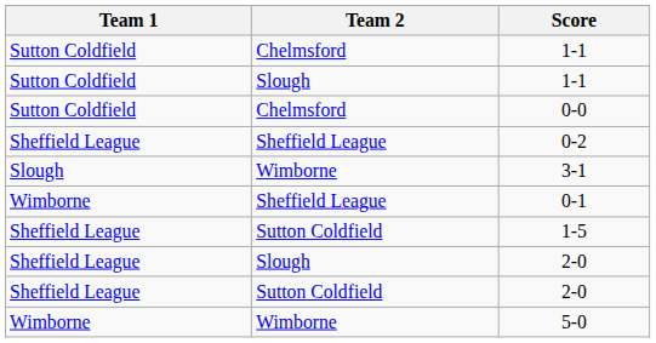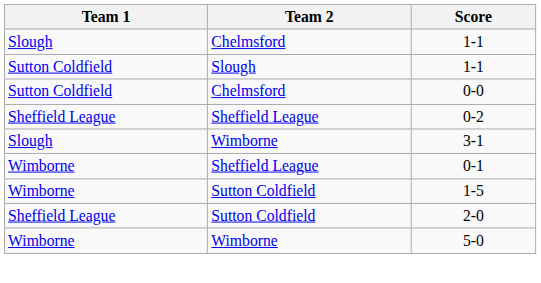 <table class="wikitable" style="font-size: 100%">
 <tr>
 <th width=200>Team 1</th>
 <th width=200>Team 2</th>
 <th width=120>Score</th>
 </tr>
 <tr>
-<td><a href='#'>Sutton Coldfield</a></td>
+<td><a href='#'>Slough</a></td>
 <td><a href='#'>Chelmsford</a></td>
 <td align=center>1-1</td>
 </tr>
 <tr>
 <td><a href='#'>Sutton Coldfield</a></td>
 <td><a href='#'>Slough</a></td>
 <td align=center>1-1</td>
 </tr>
 <tr>
 <td><a href='#'>Sutton Coldfield</a></td>
 <td><a href='#'>Chelmsford</a></td>
 <td align=center>0-0</td>
 </tr>
 <tr>
 <td><a href='#'>Sheffield League</a></td>
 <td><a href='#'>Sheffield League</a></td>
 <td align=center>0-2</td>
 </tr>
 <tr>
 <td><a href='#'>Slough</a></td>
 <td><a href='#'>Wimborne</a></td>
 <td align=center>3-1</td>
 </tr>
 <tr>
 <td><a href='#'>Wimborne</a></td>
 <td><a href='#'>Sheffield League</a></td>
 <td align=center>0-1</td>
 </tr>
 <tr>
-<td><a href='#'>Sheffield League</a></td>
+<td><a href='#'>Wimborne</a></td>
 <td><a href='#'>Sutton Coldfield</a></td>
 <td align=center>1-5</td>
-</tr>
-<tr>
-<td><a href='#'>Sheffield League</a></td>
-<td><a href='#'>Slough</a></td>
-<td align=center>2-0</td>
 </tr>
 <tr>
 <td><a href='#'>Sheffield League</a></td>
 <td><a href='#'>Sutton Coldfield</a></td>
 <td align=center>2-0</td>
 </tr>
 <tr>
 <td><a href='#'>Wimborne</a></td>
 <td><a href='#'>Wimborne</a></td>
 <td align=center>5-0</td>
 </tr>
 </table>
